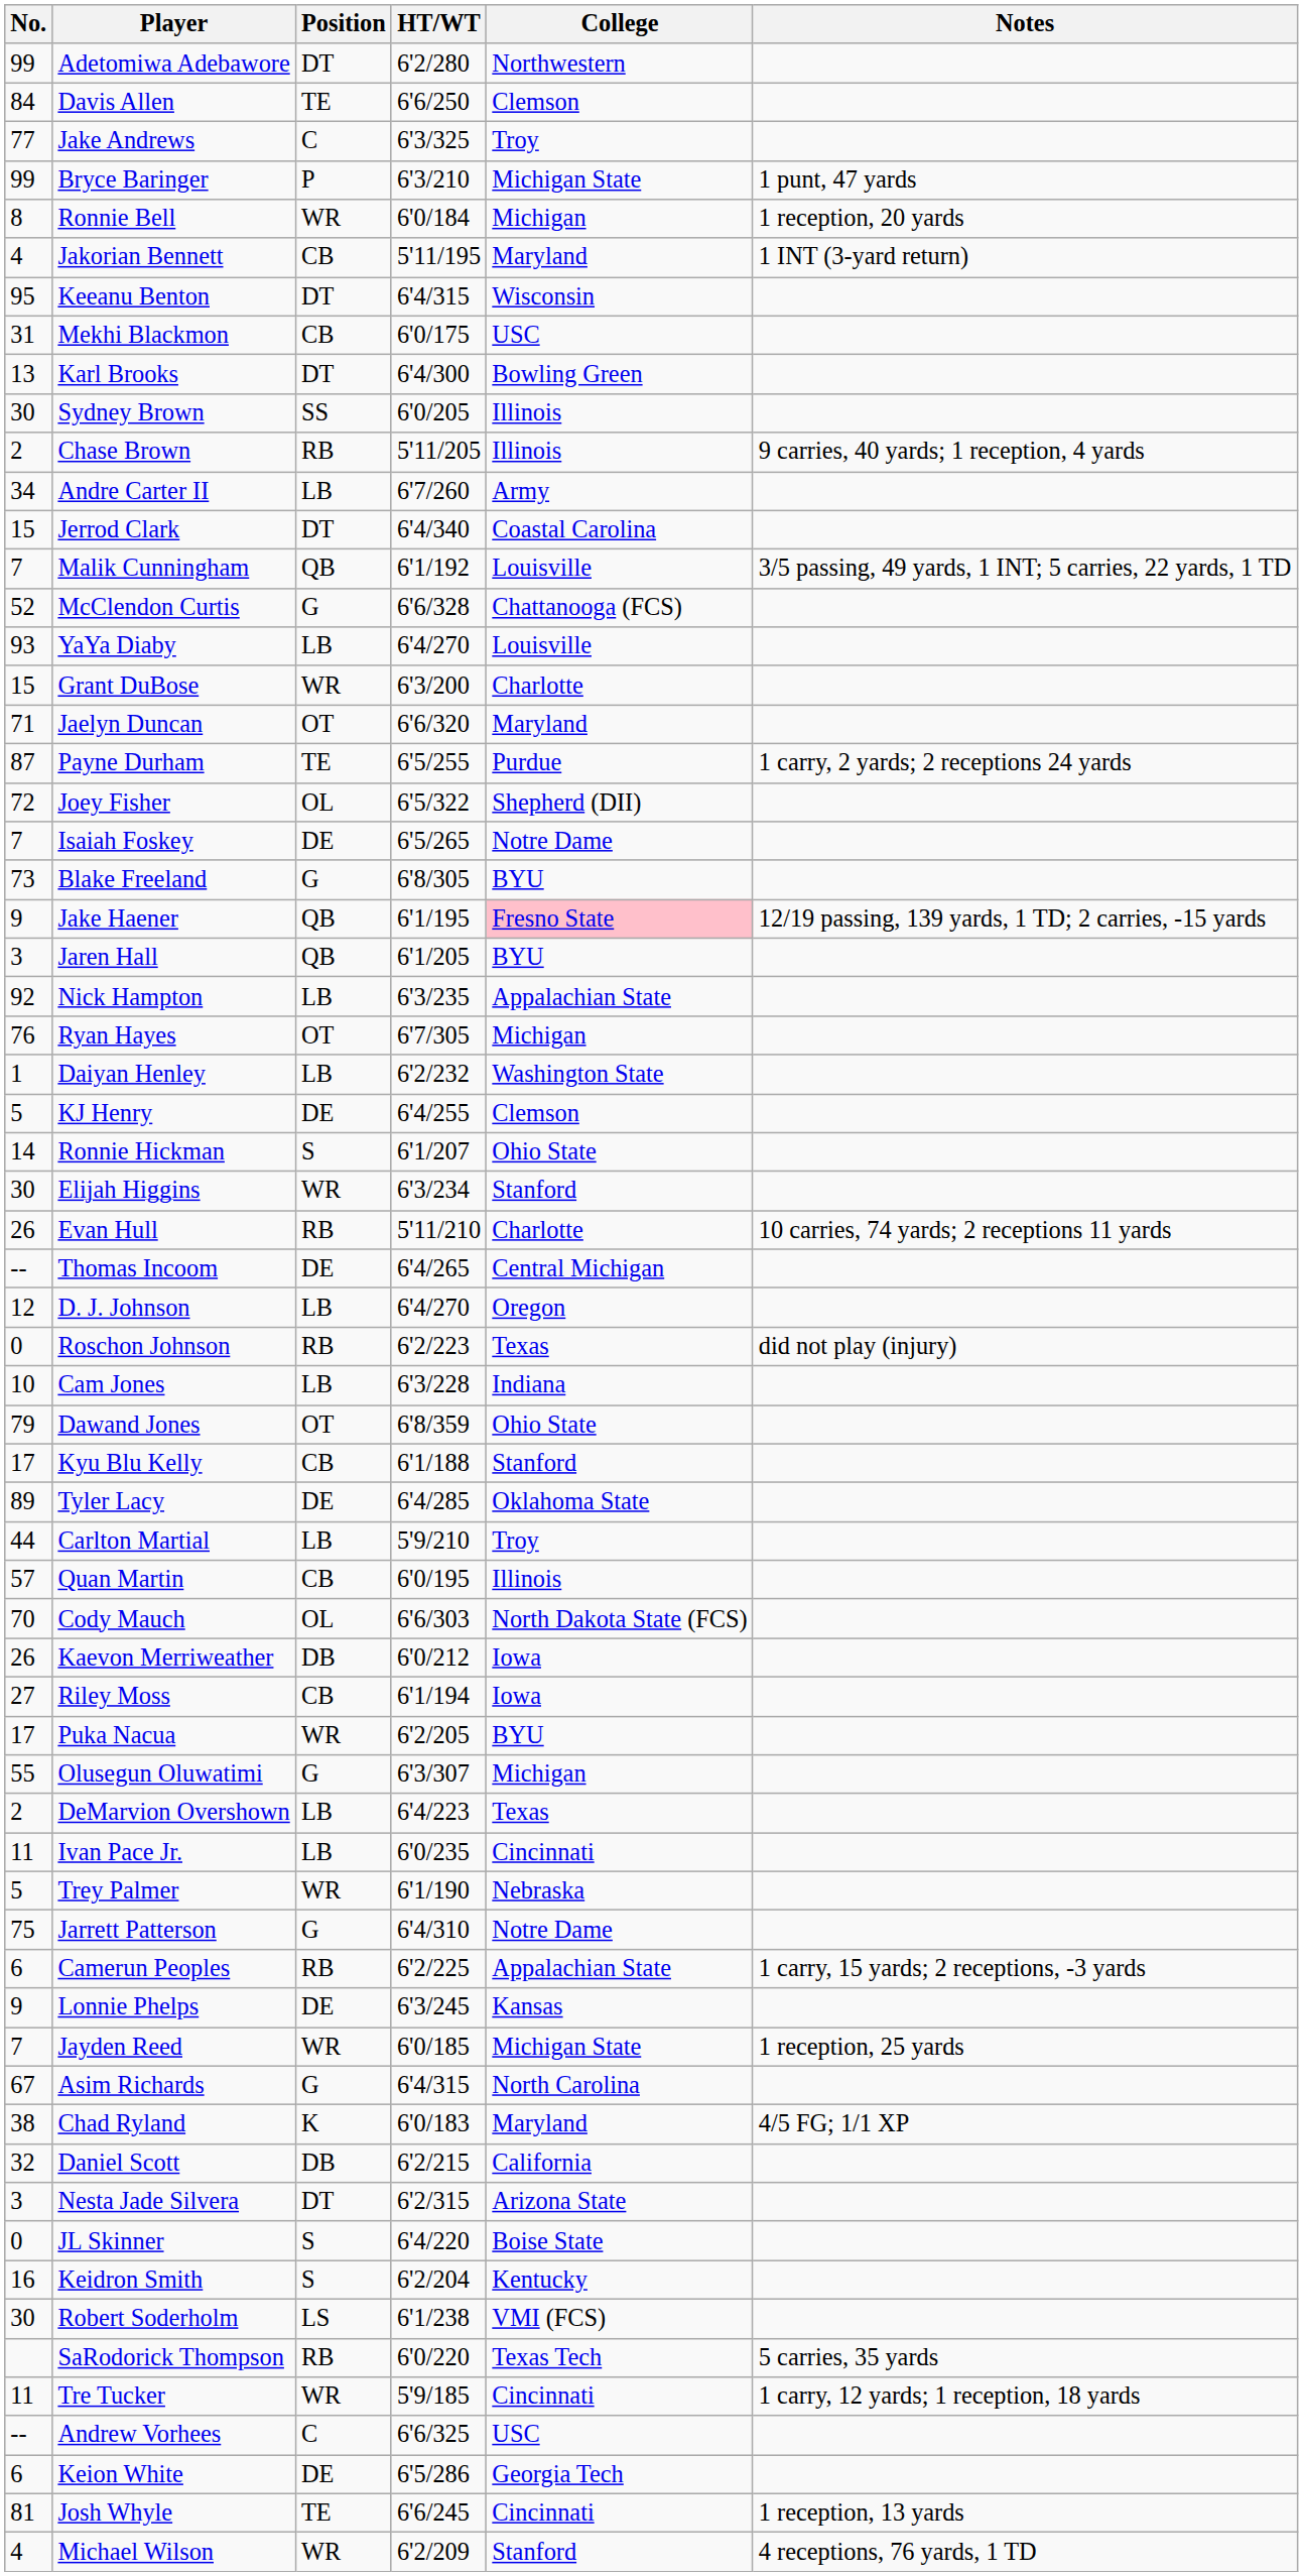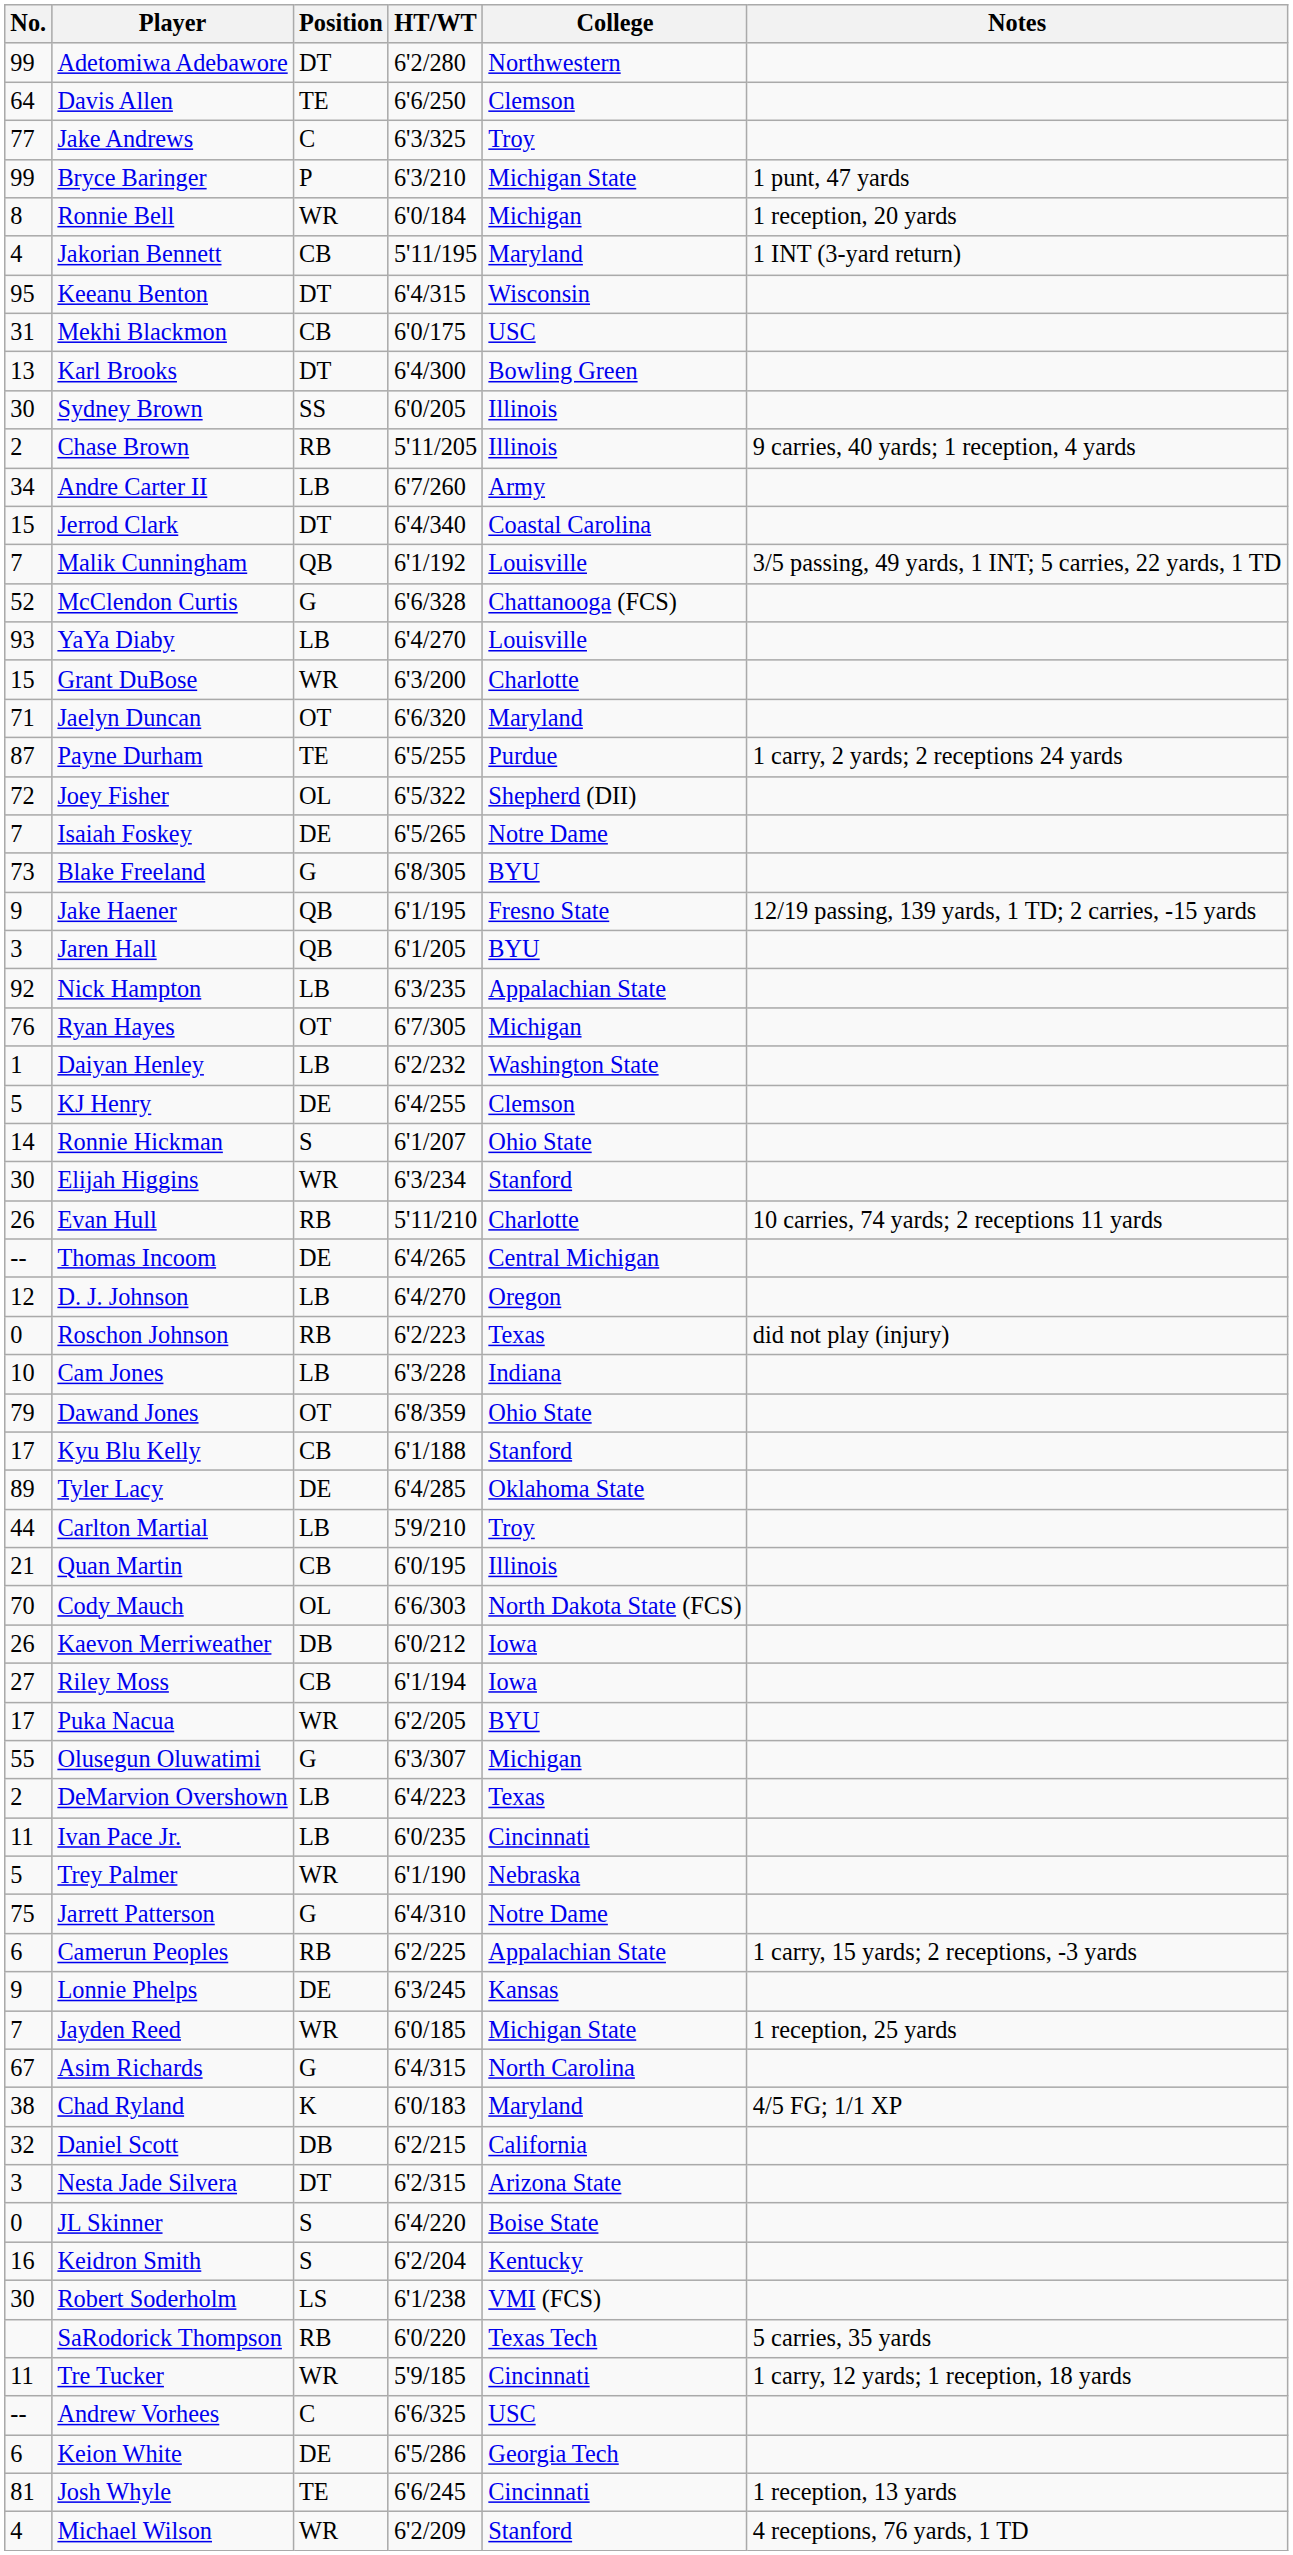 <table class = "wikitable sortable">
 <tr>
 <th>No.</th>
 <th>Player</th>
 <th>Position</th>
 <th class="unsortable">HT/WT</th>
 <th>College</th>
 <th class="unsortable">Notes</th>
 </tr>
 <tr>
 <td>99</td>
 <td><a href='#'>Adetomiwa Adebawore</a></td>
 <td>DT</td>
 <td>6'2/280</td>
 <td><a href='#'>Northwestern</a></td>
 <td></td>
 </tr>
 <tr>
-<td>84</td>
+<td>64</td>
 <td><a href='#'>Davis Allen</a></td>
 <td>TE</td>
 <td>6'6/250</td>
 <td><a href='#'>Clemson</a></td>
 <td></td>
 </tr>
 <tr>
 <td>77</td>
 <td><a href='#'>Jake Andrews</a></td>
 <td>C</td>
 <td>6'3/325</td>
 <td><a href='#'>Troy</a></td>
 <td></td>
 </tr>
 <tr>
 <td>99</td>
 <td><a href='#'>Bryce Baringer</a></td>
 <td>P</td>
 <td>6'3/210</td>
 <td><a href='#'>Michigan State</a></td>
 <td>1 punt, 47 yards</td>
 </tr>
 <tr>
 <td>8</td>
 <td><a href='#'>Ronnie Bell</a></td>
 <td>WR</td>
 <td>6'0/184</td>
 <td><a href='#'>Michigan</a></td>
 <td>1 reception, 20 yards</td>
 </tr>
 <tr>
 <td>4</td>
 <td><a href='#'>Jakorian Bennett</a></td>
 <td>CB</td>
 <td>5'11/195</td>
 <td><a href='#'>Maryland</a></td>
 <td>1 INT (3-yard return)</td>
 </tr>
 <tr>
 <td>95</td>
 <td><a href='#'>Keeanu Benton</a></td>
 <td>DT</td>
 <td>6'4/315</td>
 <td><a href='#'>Wisconsin</a></td>
 <td></td>
 </tr>
 <tr>
 <td>31</td>
 <td><a href='#'>Mekhi Blackmon</a></td>
 <td>CB</td>
 <td>6'0/175</td>
 <td><a href='#'>USC</a></td>
 <td></td>
 </tr>
 <tr>
 <td>13</td>
 <td><a href='#'>Karl Brooks</a></td>
 <td>DT</td>
 <td>6'4/300</td>
 <td><a href='#'>Bowling Green</a></td>
 <td></td>
 </tr>
 <tr>
 <td>30</td>
 <td><a href='#'>Sydney Brown</a></td>
 <td>SS</td>
 <td>6'0/205</td>
 <td><a href='#'>Illinois</a></td>
 <td></td>
 </tr>
 <tr>
 <td>2</td>
 <td><a href='#'>Chase Brown</a></td>
 <td>RB</td>
 <td>5'11/205</td>
 <td><a href='#'>Illinois</a></td>
 <td>9 carries, 40 yards; 1 reception, 4 yards</td>
 </tr>
 <tr>
 <td>34</td>
 <td><a href='#'>Andre Carter II</a></td>
 <td>LB</td>
 <td>6'7/260</td>
 <td><a href='#'>Army</a></td>
 <td></td>
 </tr>
 <tr>
 <td>15</td>
 <td><a href='#'>Jerrod Clark</a></td>
 <td>DT</td>
 <td>6'4/340</td>
 <td><a href='#'>Coastal Carolina</a></td>
 <td></td>
 </tr>
 <tr>
 <td>7</td>
 <td><a href='#'>Malik Cunningham</a></td>
 <td>QB</td>
 <td>6'1/192</td>
 <td><a href='#'>Louisville</a></td>
 <td>3/5 passing, 49 yards, 1 INT; 5 carries, 22 yards, 1 TD</td>
 </tr>
 <tr>
 <td>52</td>
 <td><a href='#'>McClendon Curtis</a></td>
 <td>G</td>
 <td>6'6/328</td>
 <td><a href='#'>Chattanooga</a> (FCS)</td>
 <td></td>
 </tr>
 <tr>
 <td>93</td>
 <td><a href='#'>YaYa Diaby</a></td>
 <td>LB</td>
 <td>6'4/270</td>
 <td><a href='#'>Louisville</a></td>
 <td></td>
 </tr>
 <tr>
 <td>15</td>
 <td><a href='#'>Grant DuBose</a></td>
 <td>WR</td>
 <td>6'3/200</td>
 <td><a href='#'>Charlotte</a></td>
 <td></td>
 </tr>
 <tr>
 <td>71</td>
 <td><a href='#'>Jaelyn Duncan</a></td>
 <td>OT</td>
 <td>6'6/320</td>
 <td><a href='#'>Maryland</a></td>
 <td></td>
 </tr>
 <tr>
 <td>87</td>
 <td><a href='#'>Payne Durham</a></td>
 <td>TE</td>
 <td>6'5/255</td>
 <td><a href='#'>Purdue</a></td>
 <td>1 carry, 2 yards; 2 receptions 24 yards</td>
 </tr>
 <tr>
 <td>72</td>
 <td><a href='#'>Joey Fisher</a></td>
 <td>OL</td>
 <td>6'5/322</td>
 <td><a href='#'>Shepherd</a> (DII)</td>
 <td></td>
 </tr>
 <tr>
 <td>7</td>
 <td><a href='#'>Isaiah Foskey</a></td>
 <td>DE</td>
 <td>6'5/265</td>
 <td><a href='#'>Notre Dame</a></td>
 <td></td>
 </tr>
 <tr>
 <td>73</td>
 <td><a href='#'>Blake Freeland</a></td>
 <td>G</td>
 <td>6'8/305</td>
 <td><a href='#'>BYU</a></td>
 <td></td>
 </tr>
 <tr>
 <td>9</td>
 <td><a href='#'>Jake Haener</a></td>
 <td>QB</td>
 <td>6'1/195</td>
-<td style="background: pink;"><a href='#'>Fresno State</a></td>
+<td><a href='#'>Fresno State</a></td>
 <td>12/19 passing, 139 yards, 1 TD; 2 carries, -15 yards</td>
 </tr>
 <tr>
 <td>3</td>
 <td><a href='#'>Jaren Hall</a></td>
 <td>QB</td>
 <td>6'1/205</td>
 <td><a href='#'>BYU</a></td>
 <td></td>
 </tr>
 <tr>
 <td>92</td>
 <td><a href='#'>Nick Hampton</a></td>
 <td>LB</td>
 <td>6'3/235</td>
 <td><a href='#'>Appalachian State</a></td>
 <td></td>
 </tr>
 <tr>
 <td>76</td>
 <td><a href='#'>Ryan Hayes</a></td>
 <td>OT</td>
 <td>6'7/305</td>
 <td><a href='#'>Michigan</a></td>
 <td></td>
 </tr>
 <tr>
 <td>1</td>
 <td><a href='#'>Daiyan Henley</a></td>
 <td>LB</td>
 <td>6'2/232</td>
 <td><a href='#'>Washington State</a></td>
 <td></td>
 </tr>
 <tr>
 <td>5</td>
 <td><a href='#'>KJ Henry</a></td>
 <td>DE</td>
 <td>6'4/255</td>
 <td><a href='#'>Clemson</a></td>
 <td></td>
 </tr>
 <tr>
 <td>14</td>
 <td><a href='#'>Ronnie Hickman</a></td>
 <td>S</td>
 <td>6'1/207</td>
 <td><a href='#'>Ohio State</a></td>
 <td></td>
 </tr>
 <tr>
 <td>30</td>
 <td><a href='#'>Elijah Higgins</a></td>
 <td>WR</td>
 <td>6'3/234</td>
 <td><a href='#'>Stanford</a></td>
 <td></td>
 </tr>
 <tr>
 <td>26</td>
 <td><a href='#'>Evan Hull</a></td>
 <td>RB</td>
 <td>5'11/210</td>
 <td><a href='#'>Charlotte</a></td>
 <td>10 carries, 74 yards; 2 receptions 11 yards</td>
 </tr>
 <tr>
 <td>--</td>
 <td><a href='#'>Thomas Incoom</a></td>
 <td>DE</td>
 <td>6'4/265</td>
 <td><a href='#'>Central Michigan</a></td>
 <td></td>
 </tr>
 <tr>
 <td>12</td>
 <td><a href='#'>D. J. Johnson</a></td>
 <td>LB</td>
 <td>6'4/270</td>
 <td><a href='#'>Oregon</a></td>
 <td></td>
 </tr>
 <tr>
 <td>0</td>
 <td><a href='#'>Roschon Johnson</a></td>
 <td>RB</td>
 <td>6'2/223</td>
 <td><a href='#'>Texas</a></td>
 <td>did not play (injury)</td>
 </tr>
 <tr>
 <td>10</td>
 <td><a href='#'>Cam Jones</a></td>
 <td>LB</td>
 <td>6'3/228</td>
 <td><a href='#'>Indiana</a></td>
 <td></td>
 </tr>
 <tr>
 <td>79</td>
 <td><a href='#'>Dawand Jones</a></td>
 <td>OT</td>
 <td>6'8/359</td>
 <td><a href='#'>Ohio State</a></td>
 <td></td>
 </tr>
 <tr>
 <td>17</td>
 <td><a href='#'>Kyu Blu Kelly</a></td>
 <td>CB</td>
 <td>6'1/188</td>
 <td><a href='#'>Stanford</a></td>
 <td></td>
 </tr>
 <tr>
 <td>89</td>
 <td><a href='#'>Tyler Lacy</a></td>
 <td>DE</td>
 <td>6'4/285</td>
 <td><a href='#'>Oklahoma State</a></td>
 <td></td>
 </tr>
 <tr>
 <td>44</td>
 <td><a href='#'>Carlton Martial</a></td>
 <td>LB</td>
 <td>5'9/210</td>
 <td><a href='#'>Troy</a></td>
 <td></td>
 </tr>
 <tr>
-<td>57</td>
+<td>21</td>
 <td><a href='#'>Quan Martin</a></td>
 <td>CB</td>
 <td>6'0/195</td>
 <td><a href='#'>Illinois</a></td>
 <td></td>
 </tr>
 <tr>
 <td>70</td>
 <td><a href='#'>Cody Mauch</a></td>
 <td>OL</td>
 <td>6'6/303</td>
 <td><a href='#'>North Dakota State</a> (FCS)</td>
 <td></td>
 </tr>
 <tr>
 <td>26</td>
 <td><a href='#'>Kaevon Merriweather</a></td>
 <td>DB</td>
 <td>6'0/212</td>
 <td><a href='#'>Iowa</a></td>
 <td></td>
 </tr>
 <tr>
 <td>27</td>
 <td><a href='#'>Riley Moss</a></td>
 <td>CB</td>
 <td>6'1/194</td>
 <td><a href='#'>Iowa</a></td>
 <td></td>
 </tr>
 <tr>
 <td>17</td>
 <td><a href='#'>Puka Nacua</a></td>
 <td>WR</td>
 <td>6'2/205</td>
 <td><a href='#'>BYU</a></td>
 <td></td>
 </tr>
 <tr>
 <td>55</td>
 <td><a href='#'>Olusegun Oluwatimi</a></td>
 <td>G</td>
 <td>6'3/307</td>
 <td><a href='#'>Michigan</a></td>
 <td></td>
 </tr>
 <tr>
 <td>2</td>
 <td><a href='#'>DeMarvion Overshown</a></td>
 <td>LB</td>
 <td>6'4/223</td>
 <td><a href='#'>Texas</a></td>
 <td></td>
 </tr>
 <tr>
 <td>11</td>
 <td><a href='#'>Ivan Pace Jr.</a></td>
 <td>LB</td>
 <td>6'0/235</td>
 <td><a href='#'>Cincinnati</a></td>
 <td></td>
 </tr>
 <tr>
 <td>5</td>
 <td><a href='#'>Trey Palmer</a></td>
 <td>WR</td>
 <td>6'1/190</td>
 <td><a href='#'>Nebraska</a></td>
 <td></td>
 </tr>
 <tr>
 <td>75</td>
 <td><a href='#'>Jarrett Patterson</a></td>
 <td>G</td>
 <td>6'4/310</td>
 <td><a href='#'>Notre Dame</a></td>
 <td></td>
 </tr>
 <tr>
 <td>6</td>
 <td><a href='#'>Camerun Peoples</a></td>
 <td>RB</td>
 <td>6'2/225</td>
 <td><a href='#'>Appalachian State</a></td>
 <td>1 carry, 15 yards; 2 receptions, -3 yards</td>
 </tr>
 <tr>
 <td>9</td>
 <td><a href='#'>Lonnie Phelps</a></td>
 <td>DE</td>
 <td>6'3/245</td>
 <td><a href='#'>Kansas</a></td>
 <td></td>
 </tr>
 <tr>
 <td>7</td>
 <td><a href='#'>Jayden Reed</a></td>
 <td>WR</td>
 <td>6'0/185</td>
 <td><a href='#'>Michigan State</a></td>
 <td>1 reception, 25 yards</td>
 </tr>
 <tr>
 <td>67</td>
 <td><a href='#'>Asim Richards</a></td>
 <td>G</td>
 <td>6'4/315</td>
 <td><a href='#'>North Carolina</a></td>
 <td></td>
 </tr>
 <tr>
 <td>38</td>
 <td><a href='#'>Chad Ryland</a></td>
 <td>K</td>
 <td>6'0/183</td>
 <td><a href='#'>Maryland</a></td>
 <td>4/5 FG; 1/1 XP</td>
 </tr>
 <tr>
 <td>32</td>
 <td><a href='#'>Daniel Scott</a></td>
 <td>DB</td>
 <td>6'2/215</td>
 <td><a href='#'>California</a></td>
 <td></td>
 </tr>
 <tr>
 <td>3</td>
 <td><a href='#'>Nesta Jade Silvera</a></td>
 <td>DT</td>
 <td>6'2/315</td>
 <td><a href='#'>Arizona State</a></td>
 <td></td>
 </tr>
 <tr>
 <td>0</td>
 <td><a href='#'>JL Skinner</a></td>
 <td>S</td>
 <td>6'4/220</td>
 <td><a href='#'>Boise State</a></td>
 <td></td>
 </tr>
 <tr>
 <td>16</td>
 <td><a href='#'>Keidron Smith</a></td>
 <td>S</td>
 <td>6'2/204</td>
 <td><a href='#'>Kentucky</a></td>
 <td></td>
 </tr>
 <tr>
 <td>30</td>
 <td><a href='#'>Robert Soderholm</a></td>
 <td>LS</td>
 <td>6'1/238</td>
 <td><a href='#'>VMI</a> (FCS)</td>
 <td></td>
 </tr>
 <tr>
 <td></td>
 <td><a href='#'>SaRodorick Thompson</a></td>
 <td>RB</td>
 <td>6'0/220</td>
 <td><a href='#'>Texas Tech</a></td>
 <td>5 carries, 35 yards</td>
 </tr>
 <tr>
 <td>11</td>
 <td><a href='#'>Tre Tucker</a></td>
 <td>WR</td>
 <td>5'9/185</td>
 <td><a href='#'>Cincinnati</a></td>
 <td>1 carry, 12 yards; 1 reception, 18 yards</td>
 </tr>
 <tr>
 <td>--</td>
 <td><a href='#'>Andrew Vorhees</a></td>
 <td>C</td>
 <td>6'6/325</td>
 <td><a href='#'>USC</a></td>
 <td></td>
 </tr>
 <tr>
 <td>6</td>
 <td><a href='#'>Keion White</a></td>
 <td>DE</td>
 <td>6'5/286</td>
 <td><a href='#'>Georgia Tech</a></td>
 <td></td>
 </tr>
 <tr>
 <td>81</td>
 <td><a href='#'>Josh Whyle</a></td>
 <td>TE</td>
 <td>6'6/245</td>
 <td><a href='#'>Cincinnati</a></td>
 <td>1 reception, 13 yards</td>
 </tr>
 <tr>
 <td>4</td>
 <td><a href='#'>Michael Wilson</a></td>
 <td>WR</td>
 <td>6'2/209</td>
 <td><a href='#'>Stanford</a></td>
 <td>4 receptions, 76 yards, 1 TD</td>
 </tr>
 </table>
